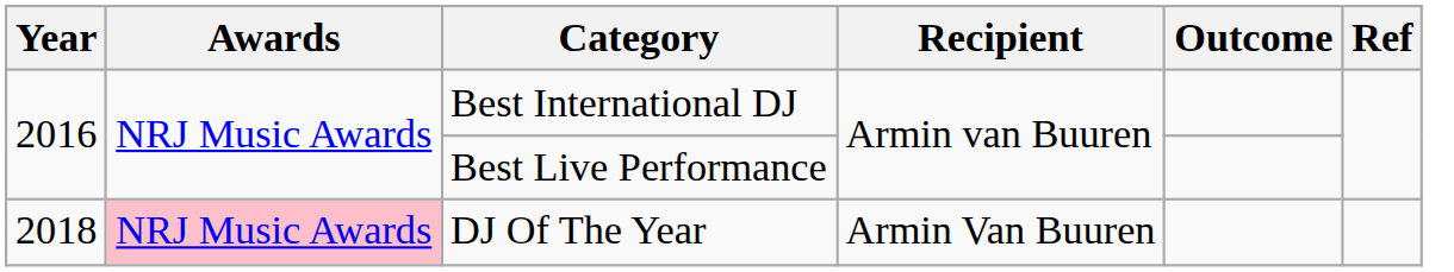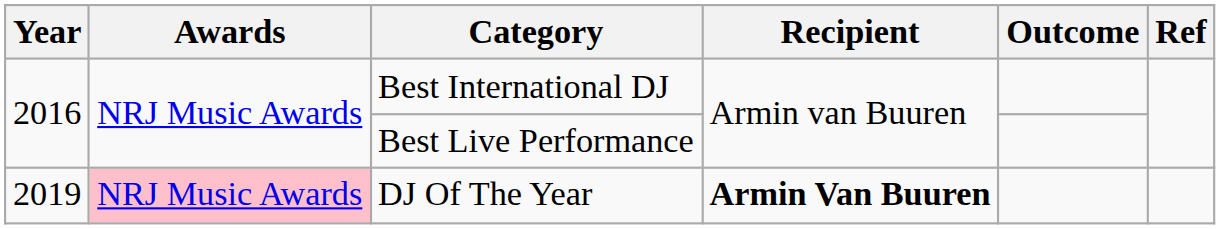 <table class="wikitable sortable">
 <tr>
 <th>Year</th>
 <th>Awards</th>
 <th>Category</th>
 <th>Recipient</th>
 <th>Outcome</th>
 <th>Ref</th>
 </tr>
 <tr>
 <td rowspan="2">2016</td>
 <td rowspan="2"><a href='#'>NRJ Music Awards</a></td>
 <td>Best International DJ</td>
 <td rowspan="2">Armin van Buuren</td>
 <td></td>
 <td rowspan="2"></td>
 </tr>
 <tr>
 <td>Best Live Performance</td>
 <td></td>
 </tr>
 <tr>
-<td>2018</td>
+<td>2019</td>
 <td style="background: pink;"><a href='#'>NRJ Music Awards</a></td>
 <td>DJ Of The Year</td>
-<td>Armin Van Buuren</td>
+<td><strong>Armin Van Buuren</strong></td>
 <td></td>
 <td></td>
 </tr>
 </table>
